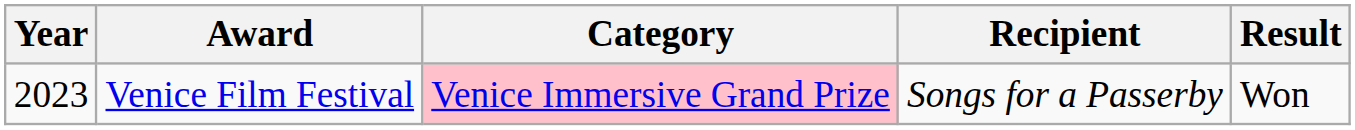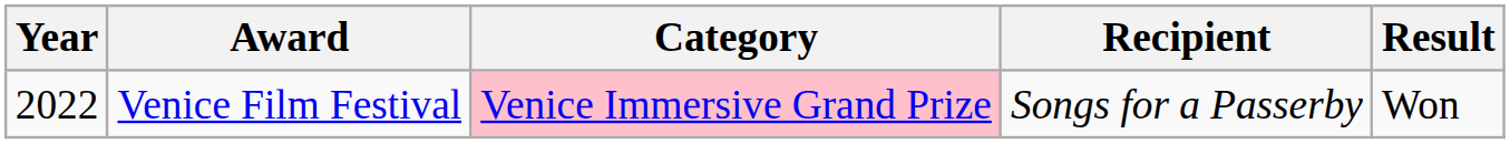 <table class="wikitable">
 <tr>
 <th>Year</th>
 <th>Award</th>
 <th>Category</th>
 <th>Recipient</th>
 <th>Result</th>
 </tr>
 <tr>
-<td>2023</td>
+<td>2022</td>
 <td><a href='#'>Venice Film Festival</a></td>
 <td style="background: pink;"><a href='#'>Venice Immersive Grand Prize</a></td>
 <td><em>Songs for a Passerby</em></td>
 <td>Won</td>
 </tr>
 </table>
